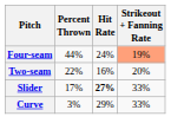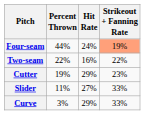 <table class="wikitable floatright" style="text-align:center; font-size:small;">
 <tr>
 <th>Pitch</th>
 <th>Percent <br> Thrown</th>
 <th>Hit <br> Rate</th>
 <th>Strikeout <br> + Fanning <br>Rate</th>
 </tr>
 <tr>
 <th><a href='#'>Four-seam</a></th>
 <td>44%</td>
 <td>24%</td>
 <td style="background: lightsalmon;">19%</td>
 </tr>
 <tr>
 <th><a href='#'>Two-seam</a></th>
 <td>22%</td>
 <td>16%</td>
-<td>20%</td>
+<td>22%</td>
+</tr>
+<tr>
+<th><a href='#'>Cutter</a></th>
+<td>19%</td>
+<td>29%</td>
+<td>23%</td>
 </tr>
 <tr>
 <th><a href='#'>Slider</a></th>
-<td>17%</td>
-<td><strong>27%</strong></td>
+<td>11%</td>
+<td>27%</td>
 <td>33%</td>
 </tr>
 <tr>
 <th><a href='#'>Curve</a></th>
 <td>3%</td>
 <td>29%</td>
 <td>33%</td>
 </tr>
 </table>
